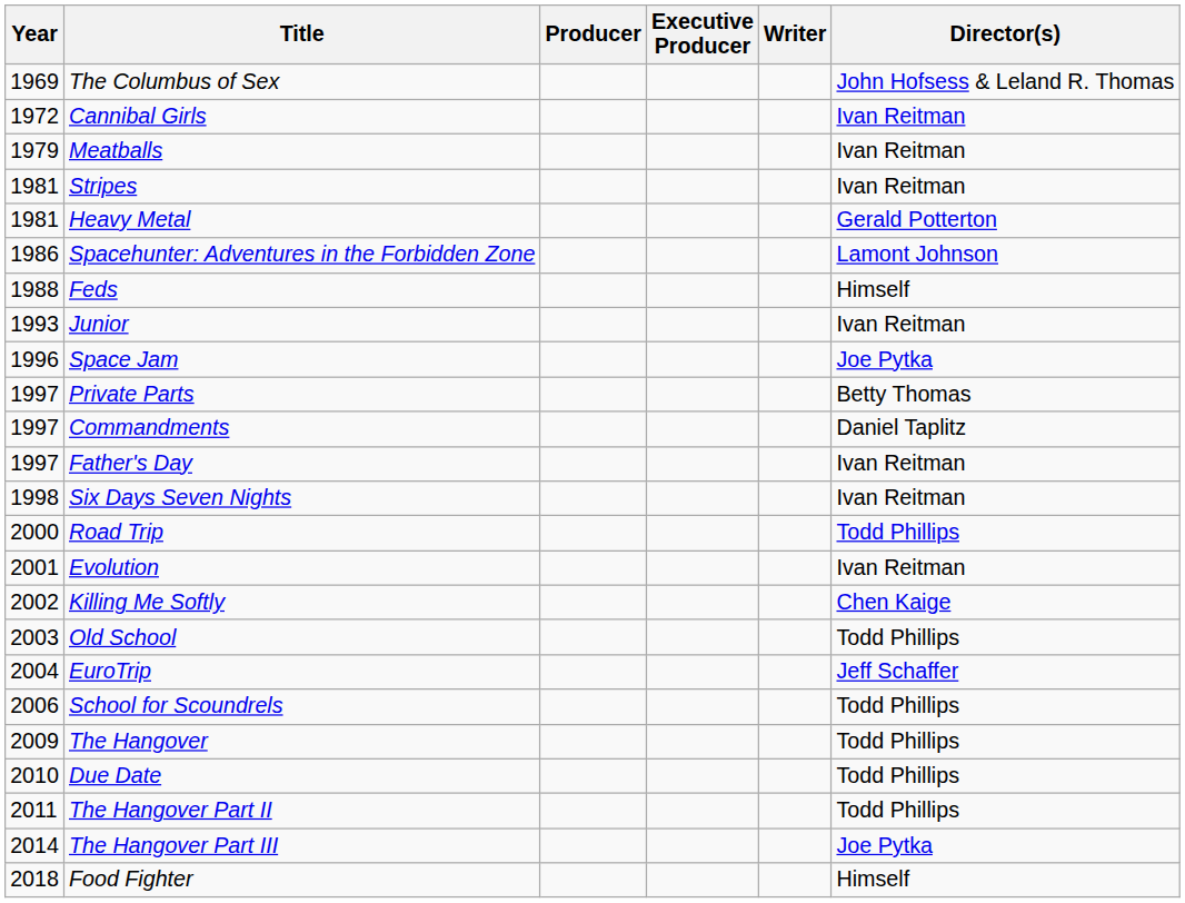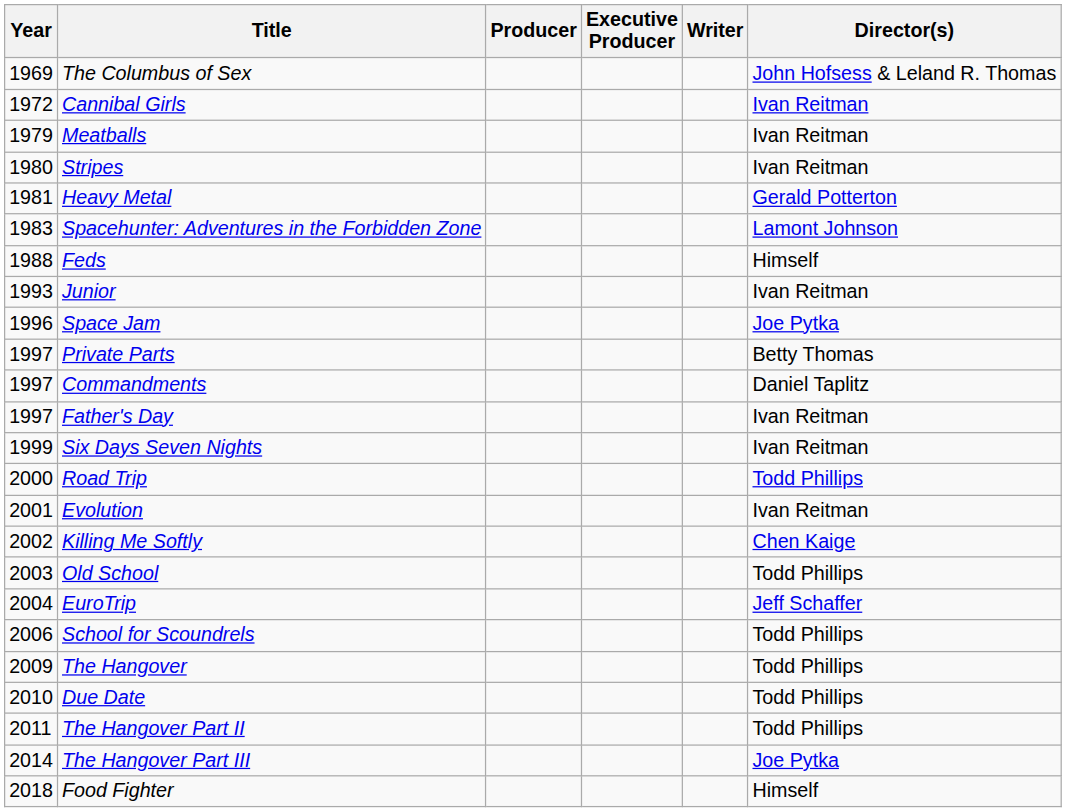 <table class="wikitable sortable">
 <tr>
 <th>Year</th>
 <th>Title</th>
 <th>Producer</th>
 <th>Executive<br>Producer</th>
 <th>Writer</th>
 <th>Director(s)</th>
 </tr>
 <tr>
 <td>1969</td>
 <td><em>The Columbus of Sex</em></td>
 <td></td>
 <td></td>
 <td></td>
 <td><a href='#'>John Hofsess</a> & Leland R. Thomas</td>
 </tr>
 <tr>
 <td>1972</td>
 <td><em><a href='#'>Cannibal Girls</a></em></td>
 <td></td>
 <td></td>
 <td></td>
 <td><a href='#'>Ivan Reitman</a></td>
 </tr>
 <tr>
 <td>1979</td>
 <td><em><a href='#'>Meatballs</a></em></td>
 <td></td>
 <td></td>
 <td></td>
 <td>Ivan Reitman</td>
 </tr>
 <tr>
-<td>1981</td>
+<td>1980</td>
 <td><em><a href='#'>Stripes</a></em></td>
 <td></td>
 <td></td>
 <td></td>
 <td>Ivan Reitman</td>
 </tr>
 <tr>
 <td>1981</td>
 <td><em><a href='#'>Heavy Metal</a></em></td>
 <td></td>
 <td></td>
 <td></td>
 <td><a href='#'>Gerald Potterton</a></td>
 </tr>
 <tr>
-<td>1986</td>
+<td>1983</td>
 <td><em><a href='#'>Spacehunter: Adventures in the Forbidden Zone</a></em></td>
 <td></td>
 <td></td>
 <td></td>
 <td><a href='#'>Lamont Johnson</a></td>
 </tr>
 <tr>
 <td>1988</td>
 <td><em><a href='#'>Feds</a></em></td>
 <td></td>
 <td></td>
 <td></td>
 <td>Himself</td>
 </tr>
 <tr>
 <td>1993</td>
 <td><em><a href='#'>Junior</a></em></td>
 <td></td>
 <td></td>
 <td></td>
 <td>Ivan Reitman</td>
 </tr>
 <tr>
 <td>1996</td>
 <td><em><a href='#'>Space Jam</a></em></td>
 <td></td>
 <td></td>
 <td></td>
 <td><a href='#'>Joe Pytka</a></td>
 </tr>
 <tr>
 <td>1997</td>
 <td><em><a href='#'>Private Parts</a></em></td>
 <td></td>
 <td></td>
 <td></td>
 <td>Betty Thomas</td>
 </tr>
 <tr>
 <td>1997</td>
 <td><em><a href='#'>Commandments</a></em></td>
 <td></td>
 <td></td>
 <td></td>
 <td>Daniel Taplitz</td>
 </tr>
 <tr>
 <td>1997</td>
 <td><em><a href='#'>Father's Day</a></em></td>
 <td></td>
 <td></td>
 <td></td>
 <td>Ivan Reitman</td>
 </tr>
 <tr>
-<td>1998</td>
+<td>1999</td>
 <td><em><a href='#'>Six Days Seven Nights</a></em></td>
 <td></td>
 <td></td>
 <td></td>
 <td>Ivan Reitman</td>
 </tr>
 <tr>
 <td>2000</td>
 <td><em><a href='#'>Road Trip</a></em></td>
 <td></td>
 <td></td>
 <td></td>
 <td><a href='#'>Todd Phillips</a></td>
 </tr>
 <tr>
 <td>2001</td>
 <td><em><a href='#'>Evolution</a></em></td>
 <td></td>
 <td></td>
 <td></td>
 <td>Ivan Reitman</td>
 </tr>
 <tr>
 <td>2002</td>
 <td><a href='#'><em>Killing Me Softly</em></a></td>
 <td></td>
 <td></td>
 <td></td>
 <td><a href='#'>Chen Kaige</a></td>
 </tr>
 <tr>
 <td>2003</td>
 <td><em><a href='#'>Old School</a></em></td>
 <td></td>
 <td></td>
 <td></td>
 <td>Todd Phillips</td>
 </tr>
 <tr>
 <td>2004</td>
 <td><em><a href='#'>EuroTrip</a></em></td>
 <td></td>
 <td></td>
 <td></td>
 <td><a href='#'>Jeff Schaffer</a></td>
 </tr>
 <tr>
 <td>2006</td>
 <td><em><a href='#'>School for Scoundrels</a></em></td>
 <td></td>
 <td></td>
 <td></td>
 <td>Todd Phillips</td>
 </tr>
 <tr>
 <td>2009</td>
 <td><em><a href='#'>The Hangover</a></em></td>
 <td></td>
 <td></td>
 <td></td>
 <td>Todd Phillips</td>
 </tr>
 <tr>
 <td>2010</td>
 <td><em><a href='#'>Due Date</a></em></td>
 <td></td>
 <td></td>
 <td></td>
 <td>Todd Phillips</td>
 </tr>
 <tr>
 <td>2011</td>
 <td><em><a href='#'>The Hangover Part II</a></em></td>
 <td></td>
 <td></td>
 <td></td>
 <td>Todd Phillips</td>
 </tr>
 <tr>
 <td>2014</td>
 <td><em><a href='#'>The Hangover Part III</a></em></td>
 <td></td>
 <td></td>
 <td></td>
 <td><a href='#'>Joe Pytka</a></td>
 </tr>
 <tr>
 <td>2018</td>
 <td><em>Food Fighter</em></td>
 <td></td>
 <td></td>
 <td></td>
 <td>Himself</td>
 </tr>
 </table>
